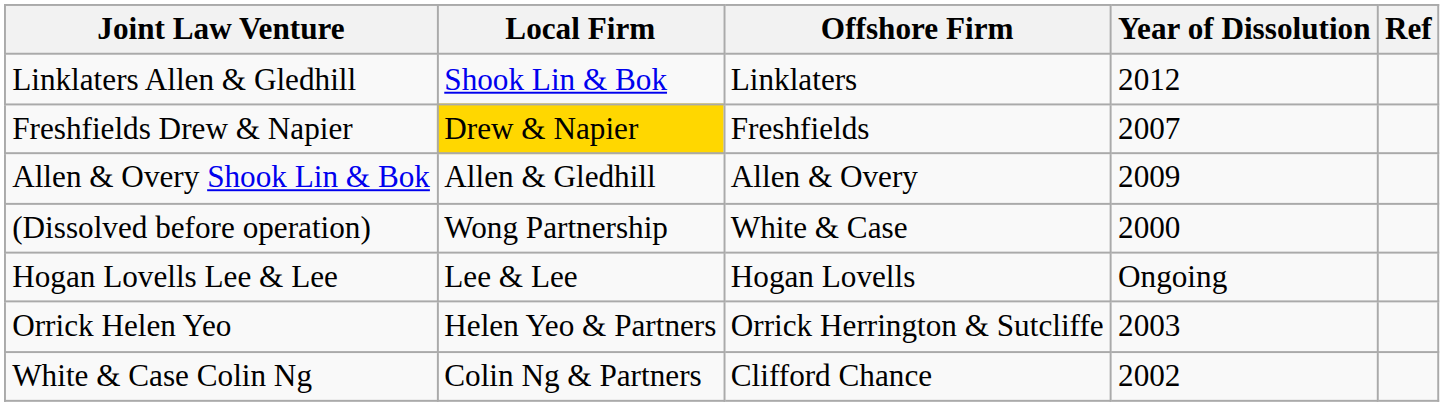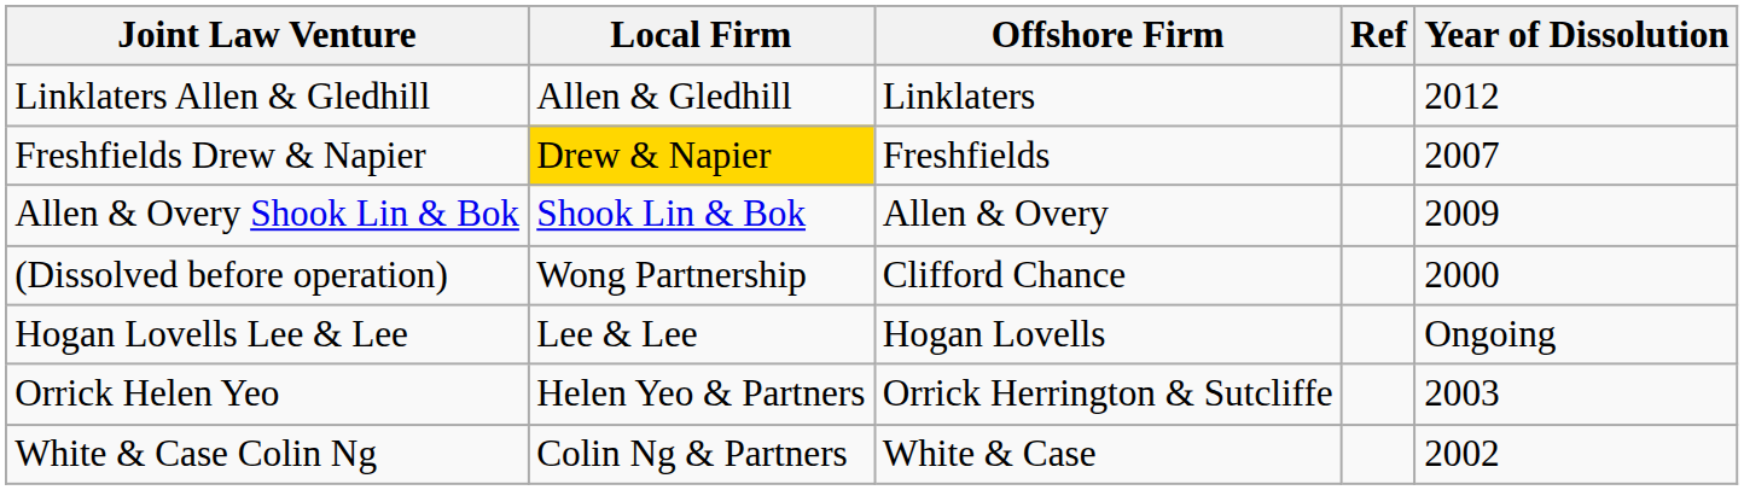 <table class="wikitable">
 <tr>
 <th>Joint Law Venture</th>
 <th>Local Firm</th>
 <th>Offshore Firm</th>
+<th>Ref</th>
 <th>Year of Dissolution</th>
-<th>Ref</th>
 </tr>
 <tr>
 <td>Linklaters Allen & Gledhill</td>
-<td><a href='#'>Shook Lin & Bok</a></td>
+<td>Allen & Gledhill</td>
 <td>Linklaters</td>
+<td></td>
 <td>2012</td>
-<td></td>
 </tr>
 <tr>
 <td>Freshfields Drew & Napier</td>
 <td style="background: gold;">Drew & Napier</td>
 <td>Freshfields</td>
+<td></td>
 <td>2007</td>
-<td></td>
 </tr>
 <tr>
 <td>Allen & Overy <a href='#'>Shook Lin & Bok</a></td>
-<td>Allen & Gledhill</td>
+<td><a href='#'>Shook Lin & Bok</a></td>
 <td>Allen & Overy</td>
+<td></td>
 <td>2009</td>
-<td></td>
 </tr>
 <tr>
 <td>(Dissolved before operation)</td>
 <td>Wong Partnership</td>
-<td>White & Case</td>
+<td>Clifford Chance</td>
+<td></td>
 <td>2000</td>
-<td></td>
 </tr>
 <tr>
 <td>Hogan Lovells Lee & Lee</td>
 <td>Lee & Lee</td>
 <td>Hogan Lovells</td>
+<td></td>
 <td>Ongoing</td>
-<td></td>
 </tr>
 <tr>
 <td>Orrick Helen Yeo</td>
 <td>Helen Yeo & Partners</td>
 <td>Orrick Herrington & Sutcliffe</td>
+<td></td>
 <td>2003</td>
-<td></td>
 </tr>
 <tr>
 <td>White & Case Colin Ng</td>
 <td>Colin Ng & Partners</td>
-<td>Clifford Chance</td>
+<td>White & Case</td>
+<td></td>
 <td>2002</td>
-<td></td>
 </tr>
 </table>
